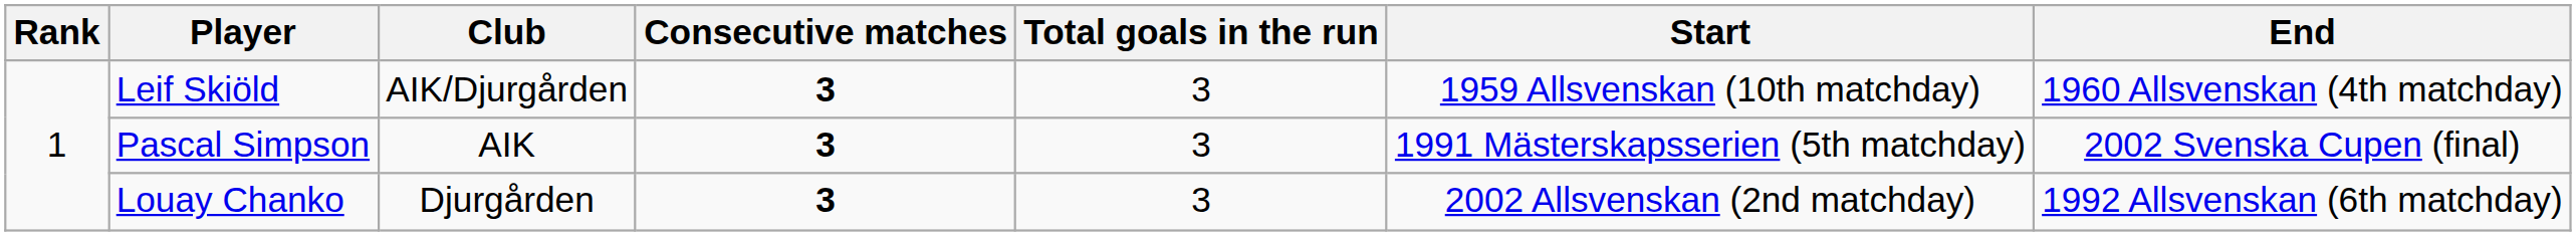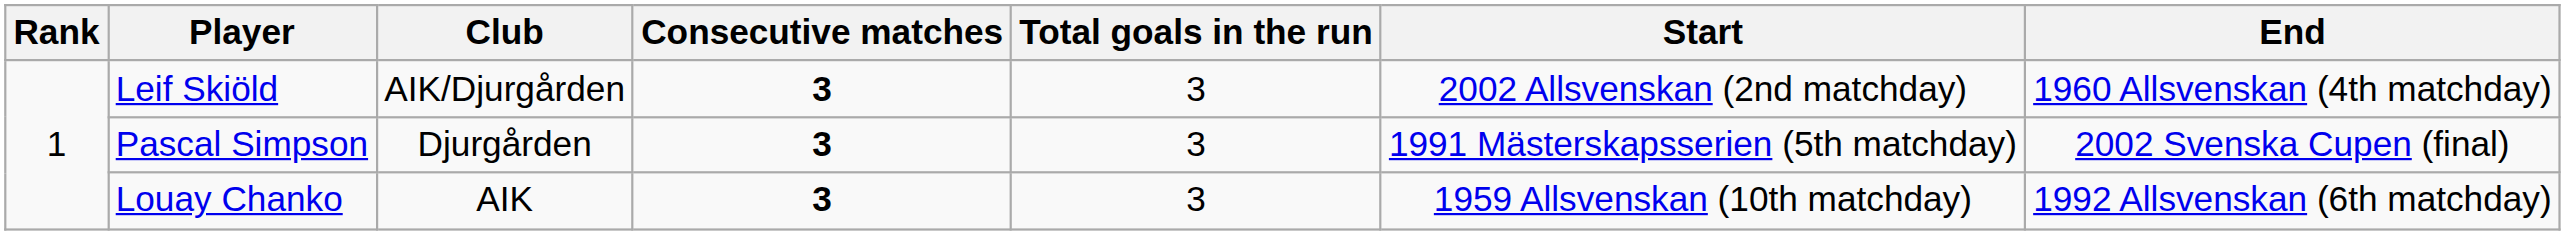 <table class="wikitable" style="text-align:center;margin-left:1em">
 <tr>
 <th>Rank</th>
 <th>Player</th>
 <th>Club</th>
 <th>Consecutive matches</th>
 <th>Total goals in the run</th>
 <th>Start</th>
 <th>End</th>
 </tr>
 <tr>
 <td rowspan=3 style="text-align:center;">1</td>
 <td style="text-align:left;"> <a href='#'>Leif Skiöld</a></td>
 <td style="text-align:center;">AIK/Djurgården</td>
 <td style="text-align:center;"><strong>3</strong></td>
 <td style="text-align:center;">3</td>
-<td style="text-align:center;"><a href='#'>1959 Allsvenskan</a> (10th matchday)</td>
+<td style="text-align:center;"><a href='#'>2002 Allsvenskan</a> (2nd matchday)</td>
 <td style="text-align:center;"><a href='#'>1960 Allsvenskan</a> (4th matchday)</td>
 </tr>
 <tr>
 <td style="text-align:left;"> <a href='#'>Pascal Simpson</a></td>
-<td style="text-align:center;">AIK</td>
+<td style="text-align:center;">Djurgården</td>
 <td style="text-align:center;"><strong>3</strong></td>
 <td style="text-align:center;">3</td>
 <td style="text-align:center;"><a href='#'>1991 Mästerskapsserien</a> (5th matchday)</td>
 <td style="text-align:center;"><a href='#'>2002 Svenska Cupen</a> (final)</td>
 </tr>
 <tr>
 <td style="text-align:left;"> <a href='#'>Louay Chanko</a></td>
-<td style="text-align:center;">Djurgården</td>
+<td style="text-align:center;">AIK</td>
 <td style="text-align:center;"><strong>3</strong></td>
 <td style="text-align:center;">3</td>
-<td style="text-align:center;"><a href='#'>2002 Allsvenskan</a> (2nd matchday)</td>
+<td style="text-align:center;"><a href='#'>1959 Allsvenskan</a> (10th matchday)</td>
 <td style="text-align:center;"><a href='#'>1992 Allsvenskan</a> (6th matchday)</td>
 </tr>
 </table>
